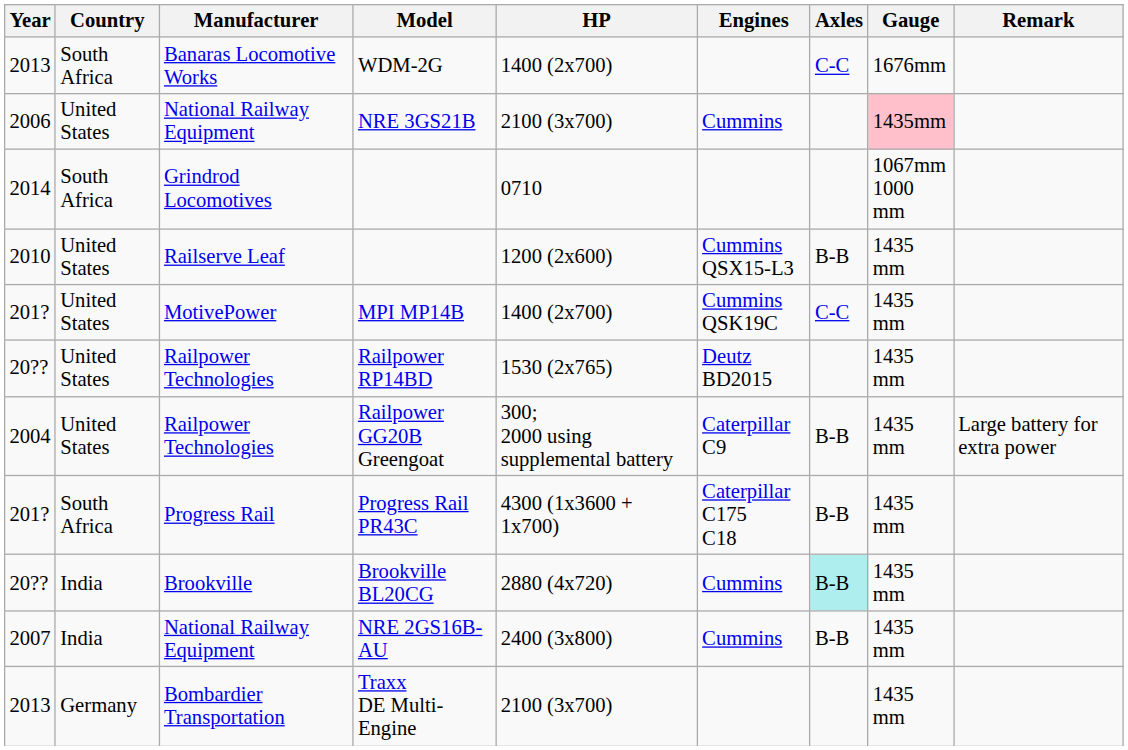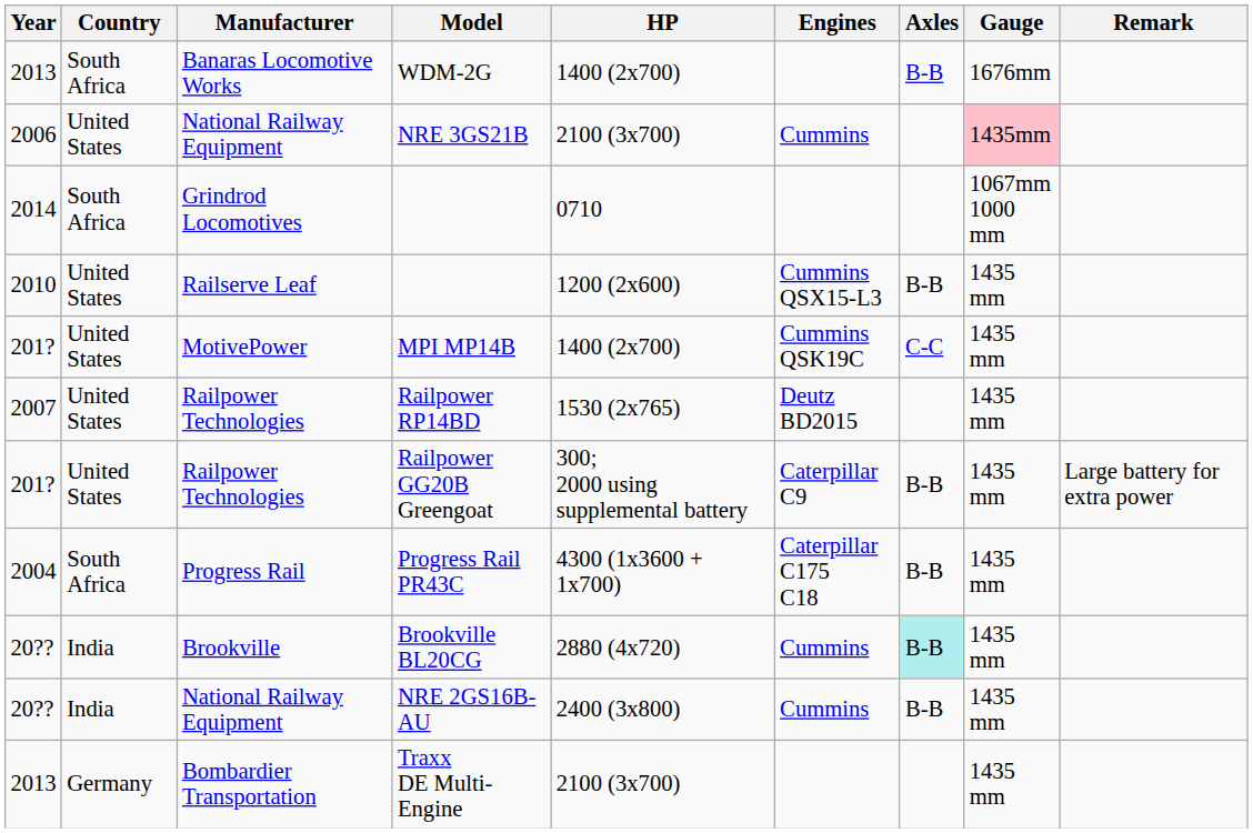 <table class="wikitable sortable" style="border:1px;">
 <tr>
 <th>Year</th>
 <th>Country</th>
 <th>Manufacturer</th>
 <th>Model</th>
 <th>HP</th>
 <th>Engines</th>
 <th>Axles</th>
 <th>Gauge</th>
 <th>Remark</th>
 </tr>
 <tr>
 <td>2013</td>
 <td>South Africa</td>
 <td><a href='#'>Banaras Locomotive Works</a></td>
 <td>WDM-2G</td>
 <td>1400 (2x700)</td>
 <td></td>
-<td><a href='#'>C-C</a></td>
+<td><a href='#'>B-B</a></td>
 <td>1676mm</td>
 <td></td>
 </tr>
 <tr>
 <td>2006</td>
 <td>United States</td>
 <td><a href='#'>National Railway Equipment</a></td>
 <td><a href='#'>NRE 3GS21B</a></td>
 <td>2100 (3x700)</td>
 <td><a href='#'>Cummins</a></td>
 <td></td>
 <td style="background: pink;">1435mm</td>
 <td></td>
 </tr>
 <tr>
 <td>2014</td>
 <td>South Africa</td>
 <td><a href='#'>Grindrod Locomotives</a></td>
 <td></td>
 <td>0710</td>
 <td></td>
 <td></td>
 <td>1067mm <br> 1000 mm</td>
 <td></td>
 </tr>
 <tr>
 <td>2010</td>
 <td>United States</td>
 <td><a href='#'>Railserve Leaf</a></td>
 <td></td>
 <td>1200 (2x600)</td>
 <td><a href='#'>Cummins</a> <br> QSX15-L3</td>
 <td>B-B</td>
 <td>1435 mm</td>
 <td></td>
 </tr>
 <tr>
 <td>201?</td>
 <td>United States</td>
 <td><a href='#'>MotivePower</a></td>
 <td><a href='#'>MPI MP14B</a></td>
 <td>1400 (2x700)</td>
 <td><a href='#'>Cummins</a> <br> QSK19C</td>
 <td><a href='#'>C-C</a></td>
 <td>1435 mm</td>
 <td></td>
 </tr>
 <tr>
-<td>20??</td>
+<td>2007</td>
 <td>United States</td>
 <td><a href='#'>Railpower Technologies</a></td>
 <td><a href='#'>Railpower RP14BD</a></td>
 <td>1530 (2x765)</td>
 <td><a href='#'>Deutz</a>   <br> BD2015</td>
 <td></td>
 <td>1435 mm</td>
 <td></td>
 </tr>
 <tr>
-<td>2004</td>
+<td>201?</td>
 <td>United States</td>
 <td><a href='#'>Railpower Technologies</a></td>
 <td><a href='#'>Railpower GG20B</a> <br> Greengoat</td>
 <td>300;<br> 2000 using supplemental battery</td>
 <td><a href='#'>Caterpillar</a> C9</td>
 <td>B-B</td>
 <td>1435 mm</td>
 <td>Large battery for extra power</td>
 </tr>
 <tr>
-<td>201?</td>
+<td>2004</td>
 <td>South Africa</td>
 <td><a href='#'>Progress Rail</a></td>
 <td><a href='#'>Progress Rail PR43C</a></td>
 <td>4300 (1x3600 + <br>1x700)</td>
 <td><a href='#'>Caterpillar</a> <br> C175<br>C18</td>
 <td>B-B</td>
 <td>1435 mm</td>
 <td></td>
 </tr>
 <tr>
 <td>20??</td>
 <td>India</td>
 <td><a href='#'>Brookville</a></td>
 <td><a href='#'>Brookville BL20CG</a></td>
 <td>2880 (4x720)</td>
 <td><a href='#'>Cummins</a></td>
 <td style="background: paleturquoise;">B-B</td>
 <td>1435 mm</td>
 <td></td>
 </tr>
 <tr>
-<td>2007</td>
+<td>20??</td>
 <td>India</td>
 <td><a href='#'>National Railway Equipment</a></td>
 <td><a href='#'>NRE 2GS16B-AU</a></td>
 <td>2400 (3x800)</td>
 <td><a href='#'>Cummins</a></td>
 <td>B-B</td>
 <td>1435 mm</td>
 <td></td>
 </tr>
 <tr>
 <td>2013</td>
 <td>Germany</td>
 <td><a href='#'>Bombardier Transportation</a></td>
 <td><a href='#'>Traxx</a> <br> DE Multi-Engine</td>
 <td>2100 (3x700)</td>
 <td></td>
 <td></td>
 <td>1435 mm</td>
 <td></td>
 </tr>
 <tr>
 </tr>
 </table>
